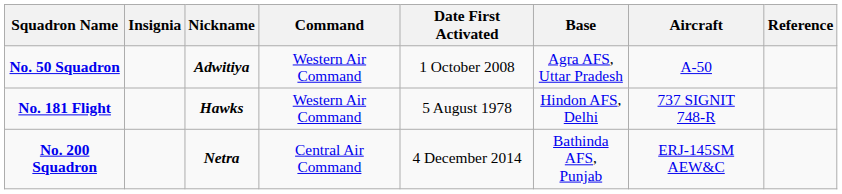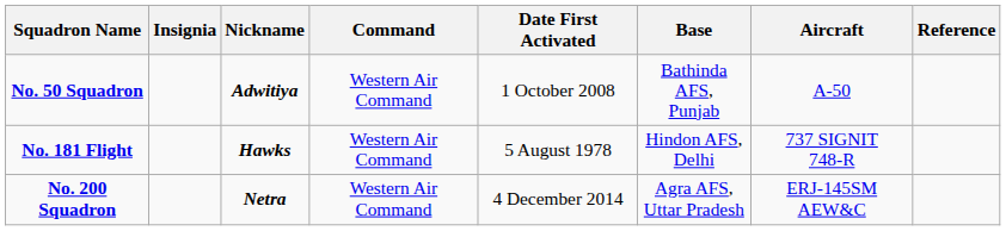 <table class="wikitable sortable" style="text-align:center;"style="font-size: 85%">
 <tr>
 <th>Squadron Name</th>
 <th>Insignia</th>
 <th>Nickname</th>
 <th>Command</th>
 <th>Date First Activated</th>
 <th>Base</th>
 <th>Aircraft</th>
 <th>Reference</th>
 </tr>
 <tr>
 <td><strong><a href='#'>No. 50 Squadron</a></strong></td>
 <td></td>
 <td><strong><em>Adwitiya</em></strong></td>
 <td><a href='#'>Western Air Command</a></td>
 <td>1 October 2008</td>
-<td><a href='#'>Agra AFS</a>, <br><a href='#'>Uttar Pradesh</a></td>
+<td><a href='#'>Bathinda AFS</a>, <br><a href='#'>Punjab</a></td>
 <td><a href='#'>A-50</a></td>
 <td></td>
 </tr>
 <tr>
 <td><strong><a href='#'>No. 181 Flight</a></strong></td>
 <td></td>
 <td><strong><em>Hawks</em></strong></td>
 <td><a href='#'>Western Air Command</a></td>
 <td>5 August 1978</td>
 <td><a href='#'>Hindon AFS</a>, <br><a href='#'>Delhi</a></td>
 <td><a href='#'>737 SIGNIT</a> <br> <a href='#'>748-R</a></td>
 <td></td>
 </tr>
 <tr>
 <td><strong><a href='#'>No. 200 Squadron</a></strong></td>
 <td></td>
 <td><strong><em>Netra</em></strong></td>
-<td><a href='#'>Central Air Command</a></td>
+<td><a href='#'>Western Air Command</a></td>
 <td>4 December 2014</td>
-<td><a href='#'>Bathinda AFS</a>, <br><a href='#'>Punjab</a></td>
+<td><a href='#'>Agra AFS</a>, <br><a href='#'>Uttar Pradesh</a></td>
 <td><a href='#'>ERJ-145SM AEW&C</a></td>
 <td></td>
 </tr>
 </table>
